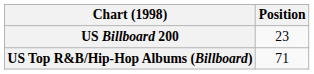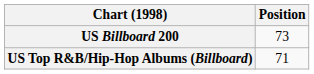 <table class="wikitable sortable plainrowheaders" style="text-align:center">
 <tr>
 <th scope="col">Chart (1998)</th>
 <th scope="col">Position</th>
 </tr>
 <tr>
 <th scope="row">US <em>Billboard</em> 200</th>
-<td>23</td>
+<td>73</td>
 </tr>
 <tr>
 <th scope="row">US Top R&B/Hip-Hop Albums (<em>Billboard</em>)</th>
 <td>71</td>
 </tr>
 </table>
